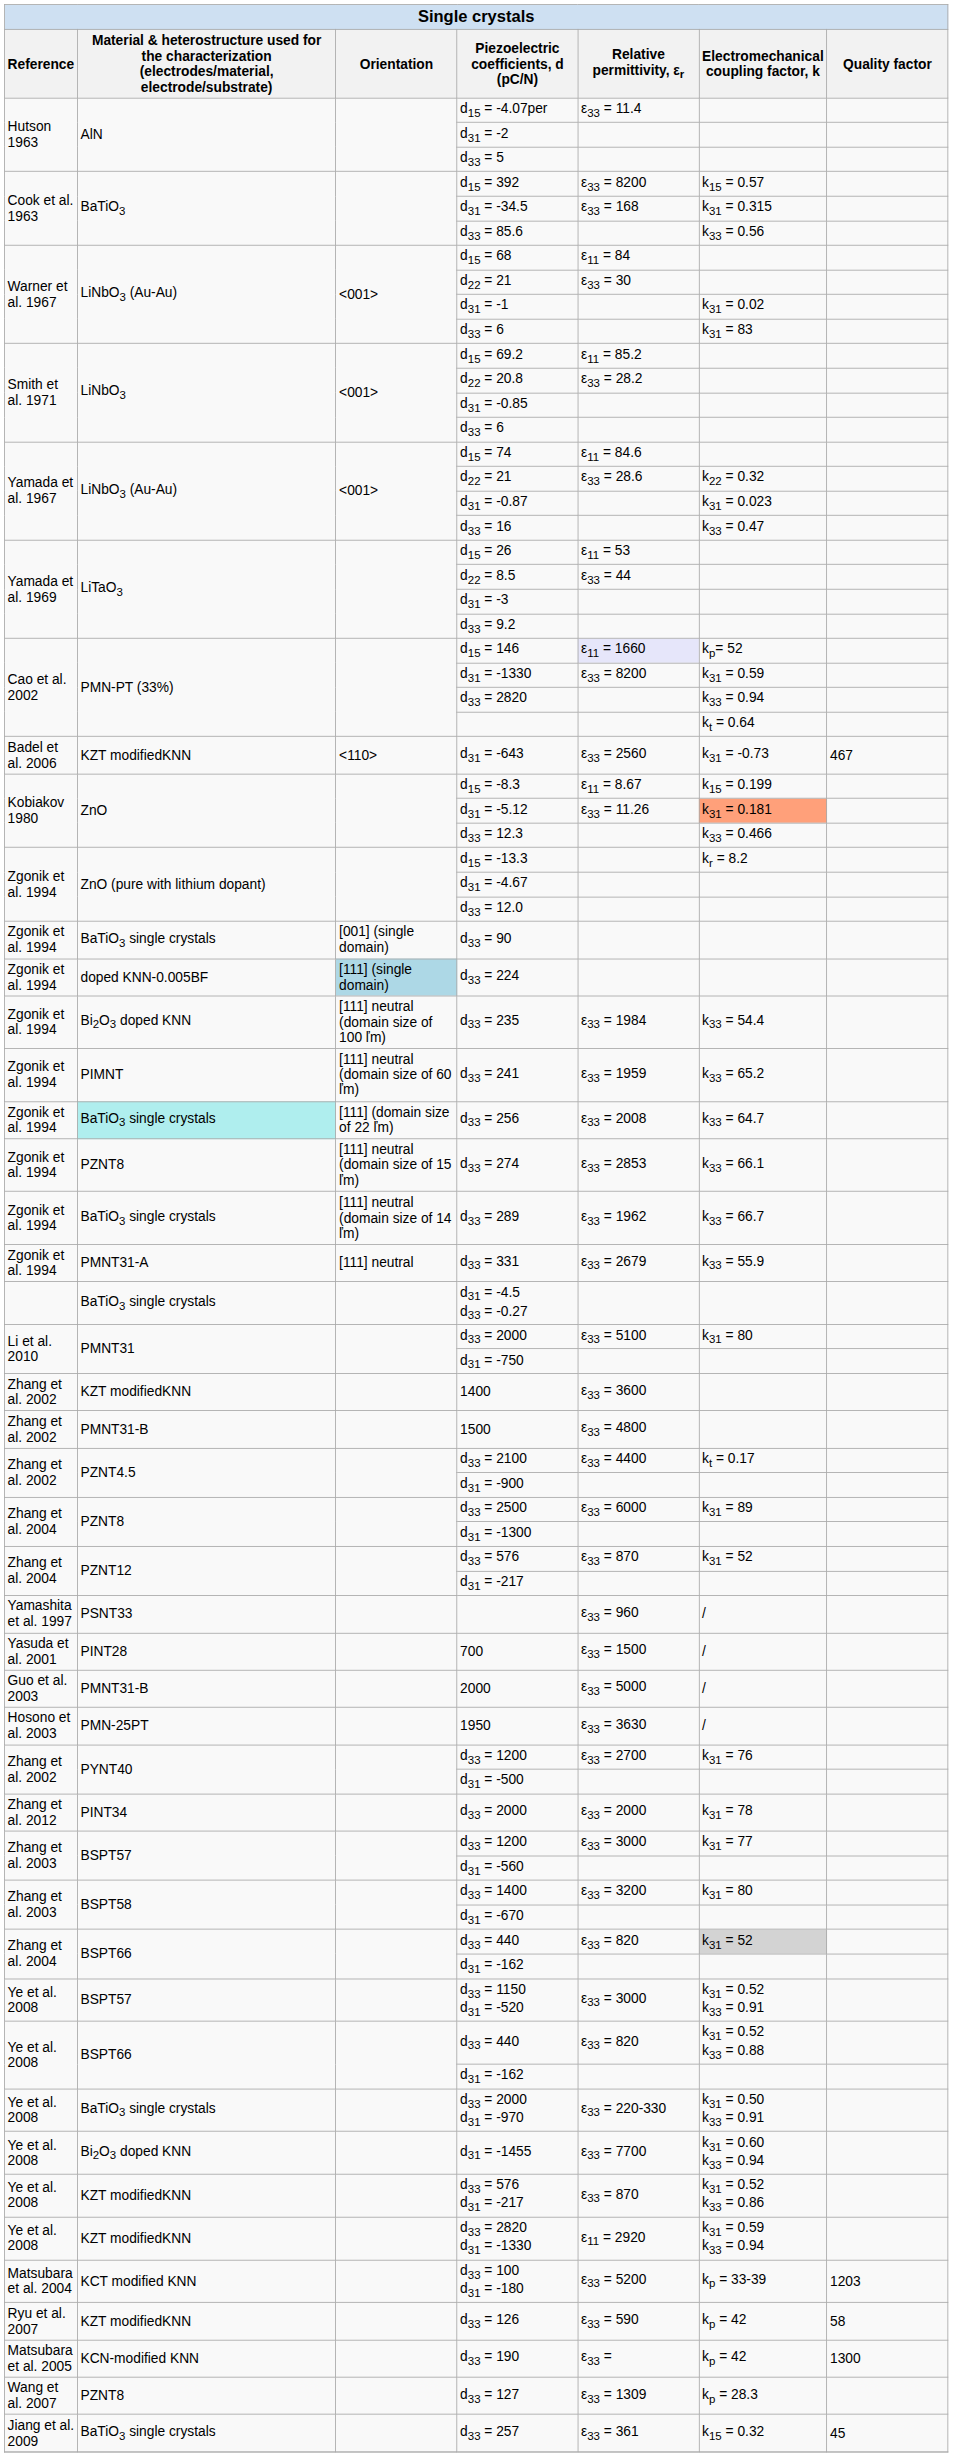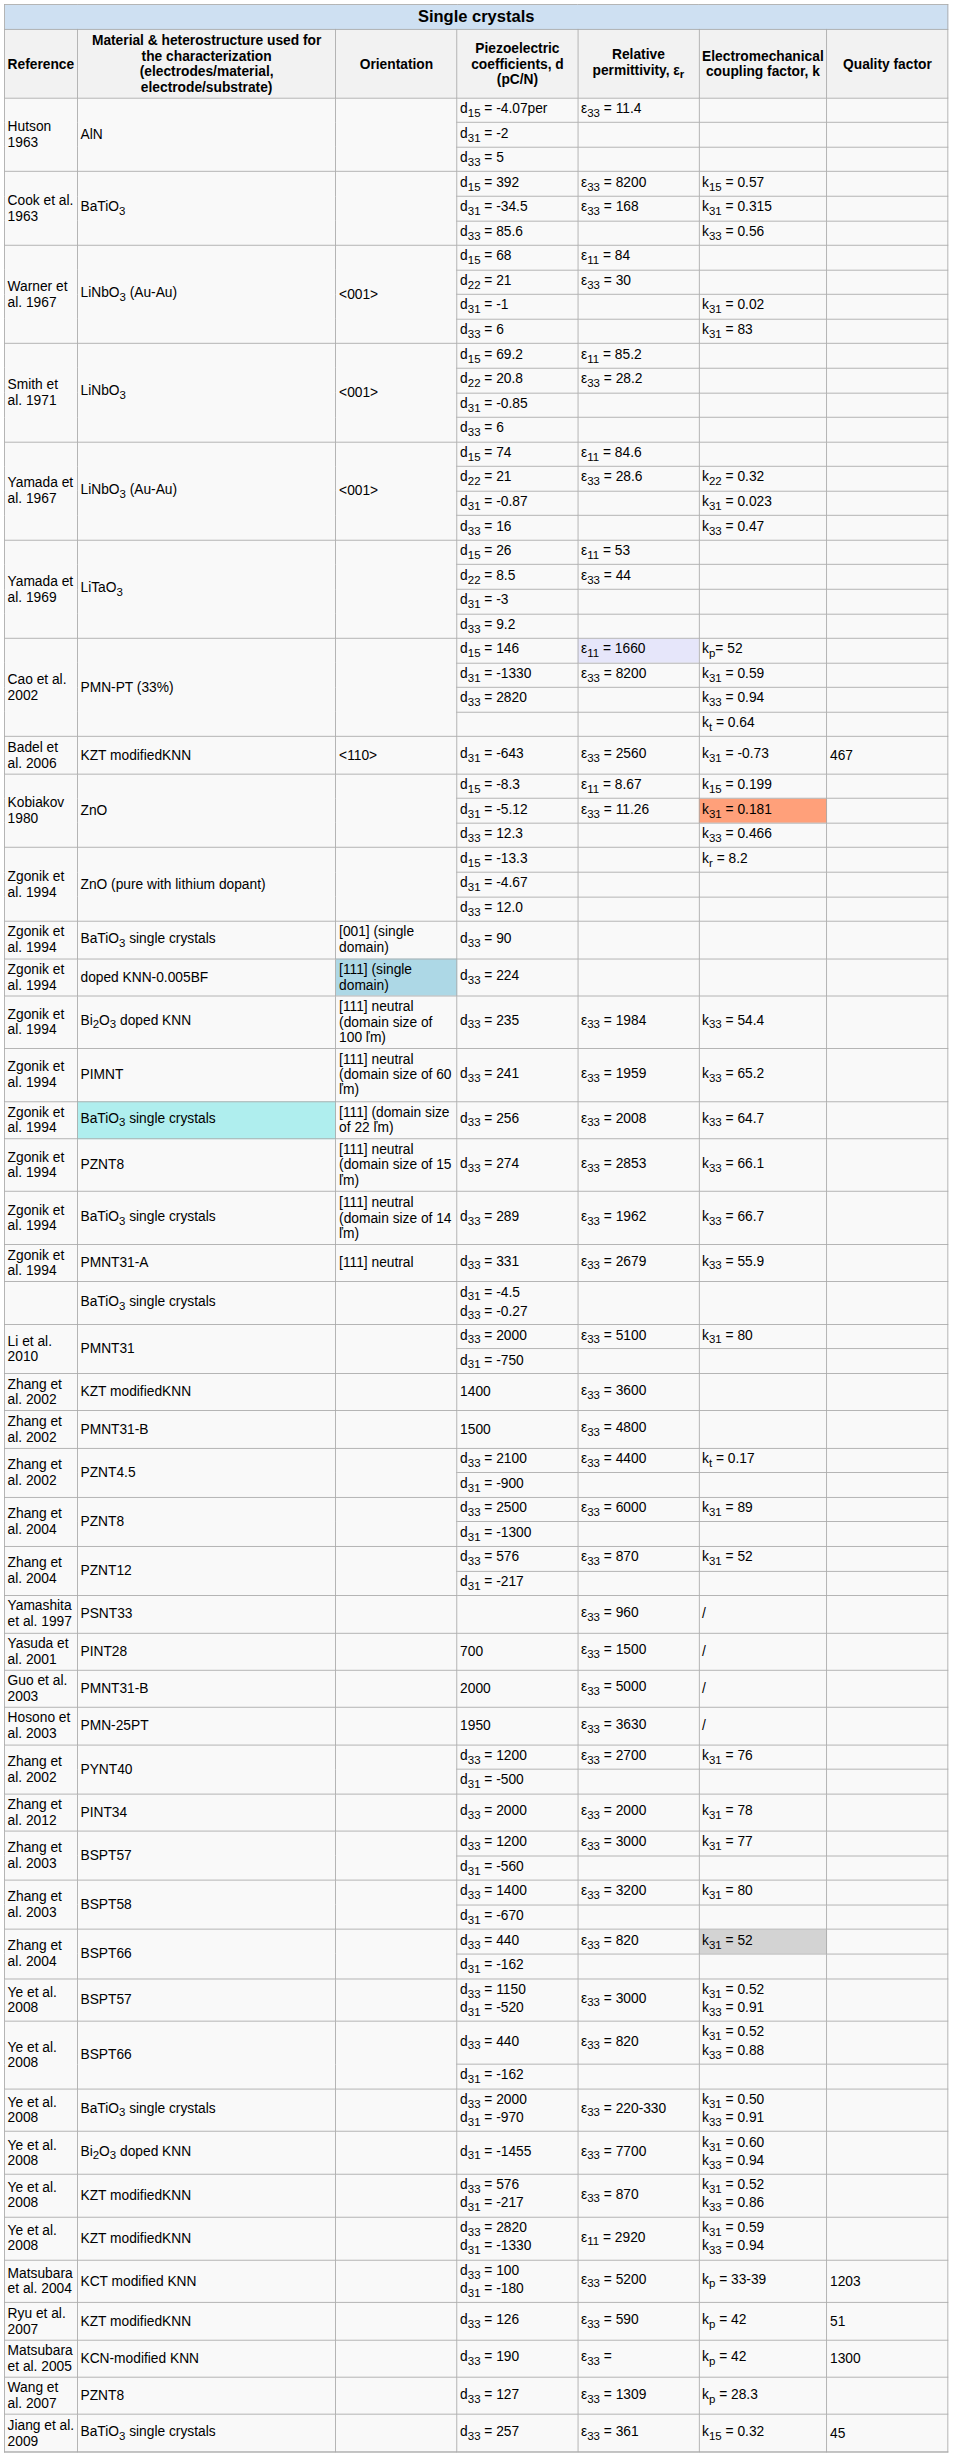 <table class="wikitable sortable mw-collapsible">
 <tr>
 <th colspan="7" style="background: #CEE0F2;"><strong><big>Single crystals</big></strong></th>
 </tr>
 <tr>
 <th style="width: 50pt;">Reference</th>
 <th style="width: 220pt;">Material & heterostructure used for the characterization (electrodes/material, electrode/substrate)</th>
 <th style="width: 100pt;">Orientation</th>
 <th style="width: 100pt;">Piezoelectric coefficients, d (pC/N)</th>
 <th style="width: 100pt;">Relative permittivity, ε<sub>r</sub></th>
 <th style="width: 100pt;">Electromechanical coupling factor, k</th>
 <th style="width: 100pt;">Quality factor</th>
 </tr>
 <tr>
 <td rowspan="3">Hutson 1963</td>
 <td rowspan="3">AlN</td>
 <td rowspan="3"></td>
 <td>d<sub>15</sub> = -4.07per</td>
 <td>ε<sub>33</sub> = 11.4</td>
 <td></td>
 <td></td>
 </tr>
 <tr>
 <td>d<sub>31</sub> = -2</td>
 <td></td>
 <td></td>
 <td></td>
 </tr>
 <tr>
 <td>d<sub>33</sub> = 5</td>
 <td></td>
 <td></td>
 <td></td>
 </tr>
 <tr>
 <td rowspan="3">Cook et al. 1963</td>
 <td rowspan="3">BaTiO<sub>3</sub></td>
 <td rowspan="3"></td>
 <td>d<sub>15</sub> = 392</td>
 <td>ε<sub>33</sub> = 8200</td>
 <td>k<sub>15</sub> = 0.57</td>
 <td></td>
 </tr>
 <tr>
 <td>d<sub>31</sub> = -34.5</td>
 <td>ε<sub>33</sub> = 168</td>
 <td>k<sub>31</sub> = 0.315</td>
 <td></td>
 </tr>
 <tr>
 <td>d<sub>33</sub> = 85.6</td>
 <td></td>
 <td>k<sub>33</sub> = 0.56</td>
 <td></td>
 </tr>
 <tr>
 <td rowspan="4">Warner et al. 1967</td>
 <td rowspan="4">LiNbO<sub>3</sub> (Au-Au)</td>
 <td rowspan="4"><001></td>
 <td>d<sub>15</sub> = 68</td>
 <td>ε<sub>11</sub> = 84</td>
 <td></td>
 <td></td>
 </tr>
 <tr>
 <td>d<sub>22</sub> = 21</td>
 <td>ε<sub>33</sub> = 30</td>
 <td></td>
 <td></td>
 </tr>
 <tr>
 <td>d<sub>31</sub> = -1</td>
 <td></td>
 <td>k<sub>31</sub> = 0.02</td>
 <td></td>
 </tr>
 <tr>
 <td>d<sub>33</sub> = 6</td>
 <td></td>
 <td>k<sub>31</sub> = 83</td>
 <td></td>
 </tr>
 <tr>
 <td rowspan="4">Smith et al. 1971</td>
 <td rowspan="4">LiNbO<sub>3</sub></td>
 <td rowspan="4"><001></td>
 <td>d<sub>15</sub> = 69.2</td>
 <td>ε<sub>11</sub> = 85.2</td>
 <td></td>
 <td></td>
 </tr>
 <tr>
 <td>d<sub>22</sub> = 20.8</td>
 <td>ε<sub>33</sub> = 28.2</td>
 <td></td>
 <td></td>
 </tr>
 <tr>
 <td>d<sub>31</sub> = -0.85</td>
 <td></td>
 <td></td>
 <td></td>
 </tr>
 <tr>
 <td>d<sub>33</sub> = 6</td>
 <td></td>
 <td></td>
 <td></td>
 </tr>
 <tr>
 <td rowspan="4">Yamada et al. 1967</td>
 <td rowspan="4">LiNbO<sub>3</sub> (Au-Au)</td>
 <td rowspan="4"><001></td>
 <td>d<sub>15</sub> = 74</td>
 <td>ε<sub>11</sub> = 84.6</td>
 <td></td>
 <td></td>
 </tr>
 <tr>
 <td>d<sub>22</sub> = 21</td>
 <td>ε<sub>33</sub> = 28.6</td>
 <td>k<sub>22</sub> = 0.32</td>
 <td></td>
 </tr>
 <tr>
 <td>d<sub>31</sub> = -0.87</td>
 <td></td>
 <td>k<sub>31</sub> = 0.023</td>
 <td></td>
 </tr>
 <tr>
 <td>d<sub>33</sub> = 16</td>
 <td></td>
 <td>k<sub>33</sub> = 0.47</td>
 <td></td>
 </tr>
 <tr>
 <td rowspan="4">Yamada et al. 1969</td>
 <td rowspan="4">LiTaO<sub>3</sub></td>
 <td rowspan="4"></td>
 <td>d<sub>15</sub> = 26</td>
 <td>ε<sub>11</sub> = 53</td>
 <td></td>
 <td></td>
 </tr>
 <tr>
 <td>d<sub>22</sub> = 8.5</td>
 <td>ε<sub>33</sub> = 44</td>
 <td></td>
 <td></td>
 </tr>
 <tr>
 <td>d<sub>31</sub> = -3</td>
 <td></td>
 <td></td>
 <td></td>
 </tr>
 <tr>
 <td>d<sub>33</sub> = 9.2</td>
 <td></td>
 <td></td>
 <td></td>
 </tr>
 <tr>
 <td rowspan="4">Cao et al. 2002</td>
 <td rowspan="4">PMN-PT (33%)</td>
 <td rowspan="4"></td>
 <td>d<sub>15</sub> = 146</td>
 <td style="background: lavender;">ε<sub>11</sub> = 1660</td>
 <td>k<sub>p</sub>= 52</td>
 <td></td>
 </tr>
 <tr>
 <td>d<sub>31</sub> = -1330</td>
 <td>ε<sub>33</sub> = 8200</td>
 <td>k<sub>31</sub> = 0.59</td>
 <td></td>
 </tr>
 <tr>
 <td>d<sub>33</sub> = 2820</td>
 <td></td>
 <td>k<sub>33</sub> = 0.94</td>
 <td></td>
 </tr>
 <tr>
 <td></td>
 <td></td>
 <td>k<sub>t</sub> = 0.64</td>
 <td></td>
 </tr>
 <tr>
 <td>Badel et al. 2006</td>
 <td>KZT modifiedKNN</td>
 <td><110></td>
 <td>d<sub>31</sub> = -643</td>
 <td>ε<sub>33</sub> = 2560</td>
 <td>k<sub>31</sub> = -0.73</td>
 <td>467</td>
 </tr>
 <tr>
 <td rowspan="3">Kobiakov 1980</td>
 <td rowspan="3">ZnO</td>
 <td rowspan="3"></td>
 <td>d<sub>15</sub> = -8.3</td>
 <td>ε<sub>11</sub> = 8.67</td>
 <td>k<sub>15</sub> = 0.199</td>
 <td></td>
 </tr>
 <tr>
 <td>d<sub>31</sub> = -5.12</td>
 <td>ε<sub>33</sub> = 11.26</td>
 <td style="background: lightsalmon;">k<sub>31</sub> = 0.181</td>
 <td></td>
 </tr>
 <tr>
 <td>d<sub>33</sub> = 12.3</td>
 <td></td>
 <td>k<sub>33</sub> = 0.466</td>
 <td></td>
 </tr>
 <tr>
 <td rowspan="3">Zgonik et al. 1994</td>
 <td rowspan="3">ZnO (pure with lithium dopant)</td>
 <td rowspan="3"></td>
 <td>d<sub>15</sub> = -13.3</td>
 <td></td>
 <td>k<sub>r</sub> = 8.2</td>
 <td></td>
 </tr>
 <tr>
 <td>d<sub>31</sub> = -4.67</td>
 <td></td>
 <td></td>
 <td></td>
 </tr>
 <tr>
 <td>d<sub>33</sub> = 12.0</td>
 <td></td>
 <td></td>
 <td></td>
 </tr>
 <tr>
 <td>Zgonik et al. 1994</td>
 <td>BaTiO<sub>3</sub> single crystals</td>
 <td>[001] (single domain)</td>
 <td>d<sub>33</sub> = 90</td>
 <td></td>
 <td></td>
 <td></td>
 </tr>
 <tr>
 <td>Zgonik et al. 1994</td>
 <td>doped KNN-0.005BF</td>
 <td style="background: lightblue;">[111] (single domain)</td>
 <td>d<sub>33</sub> = 224</td>
 <td></td>
 <td></td>
 <td></td>
 </tr>
 <tr>
 <td>Zgonik et al. 1994</td>
 <td>Bi<sub>2</sub>O<sub>3</sub> doped KNN</td>
 <td>[111] neutral (domain size of 100 ľm)</td>
 <td>d<sub>33</sub> = 235</td>
 <td>ε<sub>33</sub> = 1984</td>
 <td>k<sub>33</sub> = 54.4</td>
 <td></td>
 </tr>
 <tr>
 <td>Zgonik et al. 1994</td>
 <td>PIMNT</td>
 <td>[111] neutral (domain size of 60 ľm)</td>
 <td>d<sub>33</sub> = 241</td>
 <td>ε<sub>33</sub> = 1959</td>
 <td>k<sub>33</sub> = 65.2</td>
 <td></td>
 </tr>
 <tr>
 <td>Zgonik et al. 1994</td>
 <td style="background: paleturquoise;">BaTiO<sub>3</sub> single crystals</td>
 <td>[111] (domain size of 22 ľm)</td>
 <td>d<sub>33</sub> = 256</td>
 <td>ε<sub>33</sub> = 2008</td>
 <td>k<sub>33</sub> = 64.7</td>
 <td></td>
 </tr>
 <tr>
 <td>Zgonik et al. 1994</td>
 <td>PZNT8</td>
 <td>[111] neutral (domain size of 15 ľm)</td>
 <td>d<sub>33</sub> = 274</td>
 <td>ε<sub>33</sub> = 2853</td>
 <td>k<sub>33</sub> = 66.1</td>
 <td></td>
 </tr>
 <tr>
 <td>Zgonik et al. 1994</td>
 <td>BaTiO<sub>3</sub> single crystals</td>
 <td>[111] neutral (domain size of 14 ľm)</td>
 <td>d<sub>33</sub> = 289</td>
 <td>ε<sub>33</sub> = 1962</td>
 <td>k<sub>33</sub> = 66.7</td>
 <td></td>
 </tr>
 <tr>
 <td>Zgonik et al. 1994</td>
 <td>PMNT31-A</td>
 <td>[111] neutral</td>
 <td>d<sub>33</sub> = 331</td>
 <td>ε<sub>33</sub> = 2679</td>
 <td>k<sub>33</sub> = 55.9</td>
 <td></td>
 </tr>
 <tr>
 <td></td>
 <td>BaTiO<sub>3</sub> single crystals</td>
 <td></td>
 <td>d<sub>31</sub> = -4.5<br>d<sub>33</sub> = -0.27</td>
 <td></td>
 <td></td>
 <td></td>
 </tr>
 <tr>
 <td rowspan="2">Li et al. 2010</td>
 <td rowspan="2">PMNT31</td>
 <td rowspan="2"></td>
 <td>d<sub>33</sub> = 2000</td>
 <td>ε<sub>33</sub> = 5100</td>
 <td>k<sub>31</sub> = 80</td>
 <td></td>
 </tr>
 <tr>
 <td>d<sub>31</sub> = -750</td>
 <td></td>
 <td></td>
 <td></td>
 </tr>
 <tr>
 <td>Zhang et al. 2002</td>
 <td>KZT modifiedKNN</td>
 <td></td>
 <td>1400</td>
 <td>ε<sub>33</sub> = 3600</td>
 <td></td>
 <td></td>
 </tr>
 <tr>
 <td>Zhang et al. 2002</td>
 <td>PMNT31-B</td>
 <td></td>
 <td>1500</td>
 <td>ε<sub>33</sub> = 4800</td>
 <td></td>
 <td></td>
 </tr>
 <tr>
 <td rowspan="2">Zhang et al. 2002</td>
 <td rowspan="2">PZNT4.5</td>
 <td rowspan="2"></td>
 <td>d<sub>33</sub> = 2100</td>
 <td>ε<sub>33</sub> = 4400</td>
 <td>k<sub>t</sub> = 0.17</td>
 <td></td>
 </tr>
 <tr>
 <td>d<sub>31</sub> = -900</td>
 <td></td>
 <td></td>
 <td></td>
 </tr>
 <tr>
 <td rowspan="2">Zhang et al. 2004</td>
 <td rowspan="2">PZNT8</td>
 <td rowspan="2"></td>
 <td>d<sub>33</sub> = 2500</td>
 <td>ε<sub>33</sub> = 6000</td>
 <td>k<sub>31</sub> = 89</td>
 <td></td>
 </tr>
 <tr>
 <td>d<sub>31</sub> = -1300</td>
 <td></td>
 <td></td>
 <td></td>
 </tr>
 <tr>
 <td rowspan="2">Zhang et al. 2004</td>
 <td rowspan="2">PZNT12</td>
 <td rowspan="2"></td>
 <td>d<sub>33</sub> = 576</td>
 <td>ε<sub>33</sub> = 870</td>
 <td>k<sub>31</sub> = 52</td>
 <td></td>
 </tr>
 <tr>
 <td>d<sub>31</sub> = -217</td>
 <td></td>
 <td></td>
 <td></td>
 </tr>
 <tr>
 <td>Yamashita et al. 1997</td>
 <td>PSNT33</td>
 <td></td>
 <td></td>
 <td>ε<sub>33</sub> = 960</td>
 <td>/</td>
 <td></td>
 </tr>
 <tr>
 <td>Yasuda et al. 2001</td>
 <td>PINT28</td>
 <td></td>
 <td>700</td>
 <td>ε<sub>33</sub> = 1500</td>
 <td>/</td>
 <td></td>
 </tr>
 <tr>
 <td>Guo et al. 2003</td>
 <td>PMNT31-B</td>
 <td></td>
 <td>2000</td>
 <td>ε<sub>33</sub> = 5000</td>
 <td>/</td>
 <td></td>
 </tr>
 <tr>
 <td>Hosono et al. 2003</td>
 <td>PMN-25PT</td>
 <td></td>
 <td>1950</td>
 <td>ε<sub>33</sub> = 3630</td>
 <td>/</td>
 <td></td>
 </tr>
 <tr>
 <td rowspan="2">Zhang et al. 2002</td>
 <td rowspan="2">PYNT40</td>
 <td rowspan="2"></td>
 <td>d<sub>33</sub> = 1200</td>
 <td>ε<sub>33</sub> = 2700</td>
 <td>k<sub>31</sub> = 76</td>
 <td></td>
 </tr>
 <tr>
 <td>d<sub>31</sub> = -500</td>
 <td></td>
 <td></td>
 <td></td>
 </tr>
 <tr>
 <td>Zhang et al. 2012</td>
 <td>PINT34</td>
 <td></td>
 <td>d<sub>33</sub> = 2000</td>
 <td>ε<sub>33</sub> = 2000</td>
 <td>k<sub>31</sub> = 78</td>
 <td></td>
 </tr>
 <tr>
 <td rowspan="2">Zhang et al. 2003</td>
 <td rowspan="2">BSPT57</td>
 <td rowspan="2"></td>
 <td>d<sub>33</sub> = 1200</td>
 <td>ε<sub>33</sub> = 3000</td>
 <td>k<sub>31</sub> = 77</td>
 <td></td>
 </tr>
 <tr>
 <td>d<sub>31</sub> = -560</td>
 <td></td>
 <td></td>
 <td></td>
 </tr>
 <tr>
 <td rowspan="2">Zhang et al. 2003</td>
 <td rowspan="2">BSPT58</td>
 <td rowspan="2"></td>
 <td>d<sub>33</sub> = 1400</td>
 <td>ε<sub>33</sub> = 3200</td>
 <td>k<sub>31</sub> = 80</td>
 <td></td>
 </tr>
 <tr>
 <td>d<sub>31</sub> = -670</td>
 <td></td>
 <td></td>
 <td></td>
 </tr>
 <tr>
 <td rowspan="2">Zhang et al. 2004</td>
 <td rowspan="2">BSPT66</td>
 <td rowspan="2"></td>
 <td>d<sub>33</sub> = 440</td>
 <td>ε<sub>33</sub> = 820</td>
 <td style="background: lightgrey;">k<sub>31</sub> = 52</td>
 <td></td>
 </tr>
 <tr>
 <td>d<sub>31</sub> = -162</td>
 <td></td>
 <td></td>
 <td></td>
 </tr>
 <tr>
 <td>Ye et al. 2008</td>
 <td>BSPT57</td>
 <td></td>
 <td>d<sub>33</sub> = 1150<br>d<sub>31</sub> = -520</td>
 <td>ε<sub>33</sub> = 3000</td>
 <td>k<sub>31</sub> = 0.52<br>k<sub>33</sub> = 0.91</td>
 <td></td>
 </tr>
 <tr>
 <td rowspan="2">Ye et al. 2008</td>
 <td rowspan="2">BSPT66</td>
 <td rowspan="2"></td>
 <td>d<sub>33</sub> = 440</td>
 <td>ε<sub>33</sub> = 820</td>
 <td>k<sub>31</sub> = 0.52<br>k<sub>33</sub> = 0.88</td>
 <td></td>
 </tr>
 <tr>
 <td>d<sub>31</sub> = -162</td>
 <td></td>
 <td></td>
 <td></td>
 </tr>
 <tr>
 <td>Ye et al. 2008</td>
 <td>BaTiO<sub>3</sub> single crystals</td>
 <td></td>
 <td>d<sub>33</sub> = 2000<br>d<sub>31</sub> = -970</td>
 <td>ε<sub>33</sub> = 220-330</td>
 <td>k<sub>31</sub> = 0.50<br>k<sub>33</sub> = 0.91</td>
 <td></td>
 </tr>
 <tr>
 <td>Ye et al. 2008</td>
 <td>Bi<sub>2</sub>O<sub>3</sub> doped KNN</td>
 <td></td>
 <td>d<sub>31</sub> =  -1455</td>
 <td>ε<sub>33</sub> = 7700</td>
 <td>k<sub>31</sub> = 0.60<br>k<sub>33</sub> = 0.94</td>
 <td></td>
 </tr>
 <tr>
 <td>Ye et al. 2008</td>
 <td>KZT modifiedKNN</td>
 <td></td>
 <td>d<sub>33</sub> = 576<br>d<sub>31</sub> = -217</td>
 <td>ε<sub>33</sub> = 870</td>
 <td>k<sub>31</sub> = 0.52<br>k<sub>33</sub> = 0.86</td>
 <td></td>
 </tr>
 <tr>
 <td>Ye et al. 2008</td>
 <td>KZT modifiedKNN</td>
 <td></td>
 <td>d<sub>33</sub> = 2820<br>d<sub>31</sub> = -1330</td>
 <td>ε<sub>11</sub> = 2920</td>
 <td>k<sub>31</sub> = 0.59<br>k<sub>33</sub> = 0.94</td>
 <td></td>
 </tr>
 <tr>
 <td>Matsubara et al. 2004</td>
 <td>KCT modified KNN</td>
 <td></td>
 <td>d<sub>33</sub> = 100<br>d<sub>31</sub> = -180</td>
 <td>ε<sub>33</sub> = 5200</td>
 <td>k<sub>p</sub> = 33-39</td>
 <td>1203</td>
 </tr>
 <tr>
 <td>Ryu et al. 2007</td>
 <td>KZT modifiedKNN</td>
 <td></td>
 <td>d<sub>33</sub> = 126</td>
 <td>ε<sub>33</sub> = 590</td>
 <td>k<sub>p</sub> = 42</td>
-<td>58</td>
+<td>51</td>
 </tr>
 <tr>
 <td>Matsubara et al. 2005</td>
 <td>KCN-modified KNN</td>
 <td></td>
 <td>d<sub>33</sub> = 190</td>
 <td>ε<sub>33</sub> =</td>
 <td>k<sub>p</sub> = 42</td>
 <td>1300</td>
 </tr>
 <tr>
 <td>Wang et al. 2007</td>
 <td>PZNT8</td>
 <td></td>
 <td>d<sub>33</sub> = 127</td>
 <td>ε<sub>33</sub> = 1309</td>
 <td>k<sub>p</sub> = 28.3</td>
 <td></td>
 </tr>
 <tr>
 <td>Jiang et al. 2009</td>
 <td>BaTiO<sub>3</sub> single crystals</td>
 <td></td>
 <td>d<sub>33</sub> = 257</td>
 <td>ε<sub>33</sub> = 361</td>
 <td>k<sub>15</sub> = 0.32</td>
 <td>45</td>
 </tr>
 <tr>
 </tr>
 </table>
